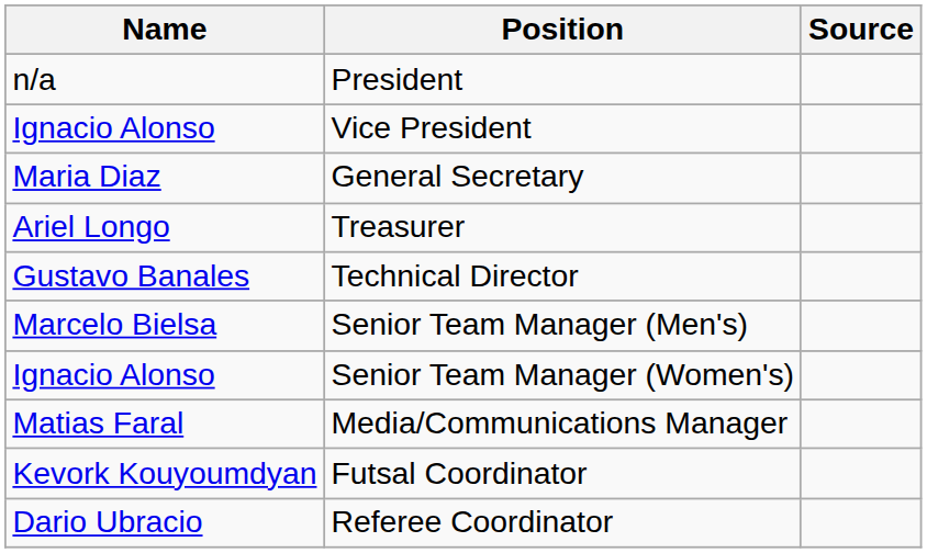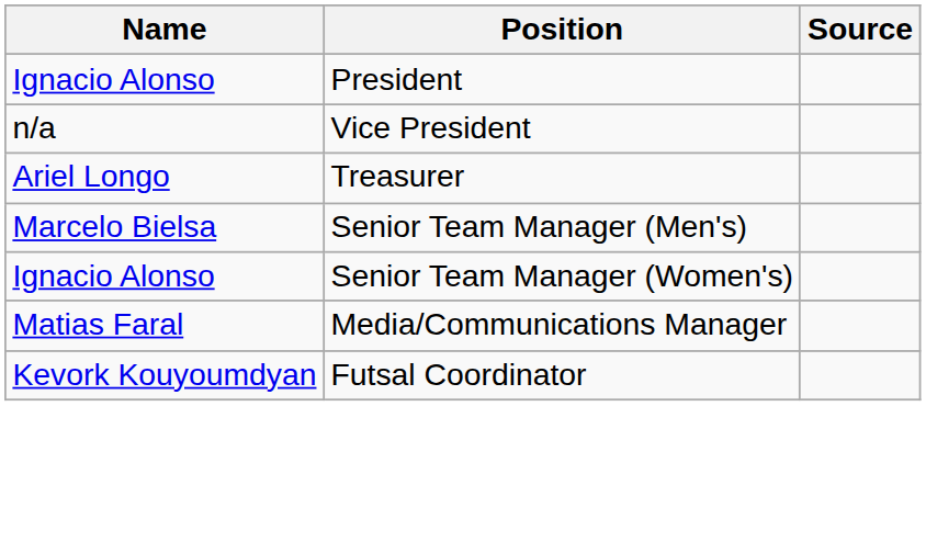 <table class="wikitable">
 <tr>
 <th>Name</th>
 <th>Position</th>
 <th>Source</th>
 </tr>
 <tr>
-<td>n/a</td>
+<td> <a href='#'>Ignacio Alonso</a></td>
 <td>President</td>
 <td></td>
 </tr>
 <tr>
-<td> <a href='#'>Ignacio Alonso</a></td>
+<td>n/a</td>
 <td>Vice President</td>
-<td></td>
-</tr>
-<tr>
-<td> <a href='#'>Maria Diaz</a></td>
-<td>General Secretary</td>
 <td></td>
 </tr>
 <tr>
 <td> <a href='#'>Ariel Longo</a></td>
 <td>Treasurer</td>
-<td></td>
-</tr>
-<tr>
-<td> <a href='#'>Gustavo Banales</a></td>
-<td>Technical Director</td>
 <td></td>
 </tr>
 <tr>
 <td> <a href='#'>Marcelo Bielsa</a></td>
 <td>Senior Team Manager (Men's)</td>
 <td></td>
 </tr>
 <tr>
 <td> <a href='#'>Ignacio Alonso</a></td>
 <td>Senior Team Manager (Women's)</td>
 <td></td>
 </tr>
 <tr>
 <td> <a href='#'>Matias Faral</a></td>
 <td>Media/Communications Manager</td>
 <td></td>
 </tr>
 <tr>
 <td><a href='#'>Kevork Kouyoumdyan</a></td>
 <td>Futsal Coordinator</td>
 <td></td>
 </tr>
-<tr>
-<td> <a href='#'>Dario Ubracio</a></td>
-<td>Referee Coordinator</td>
-<td></td>
-</tr>
 </table>
